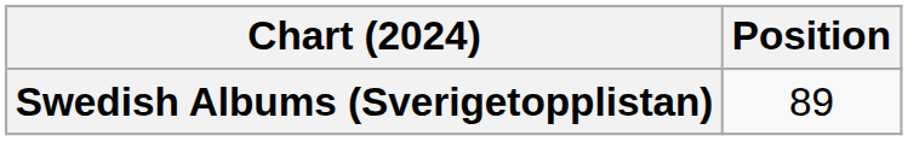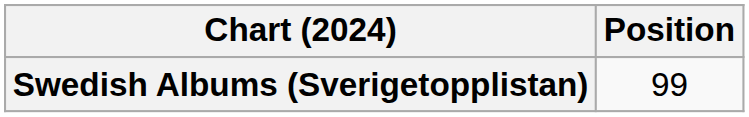 <table class="wikitable plainrowheaders" style="text-align:center">
 <tr>
 <th scope="col">Chart (2024)</th>
 <th scope="col">Position</th>
 </tr>
 <tr>
 <th scope="row">Swedish Albums (Sverigetopplistan)</th>
-<td>89</td>
+<td>99</td>
 </tr>
 </table>
